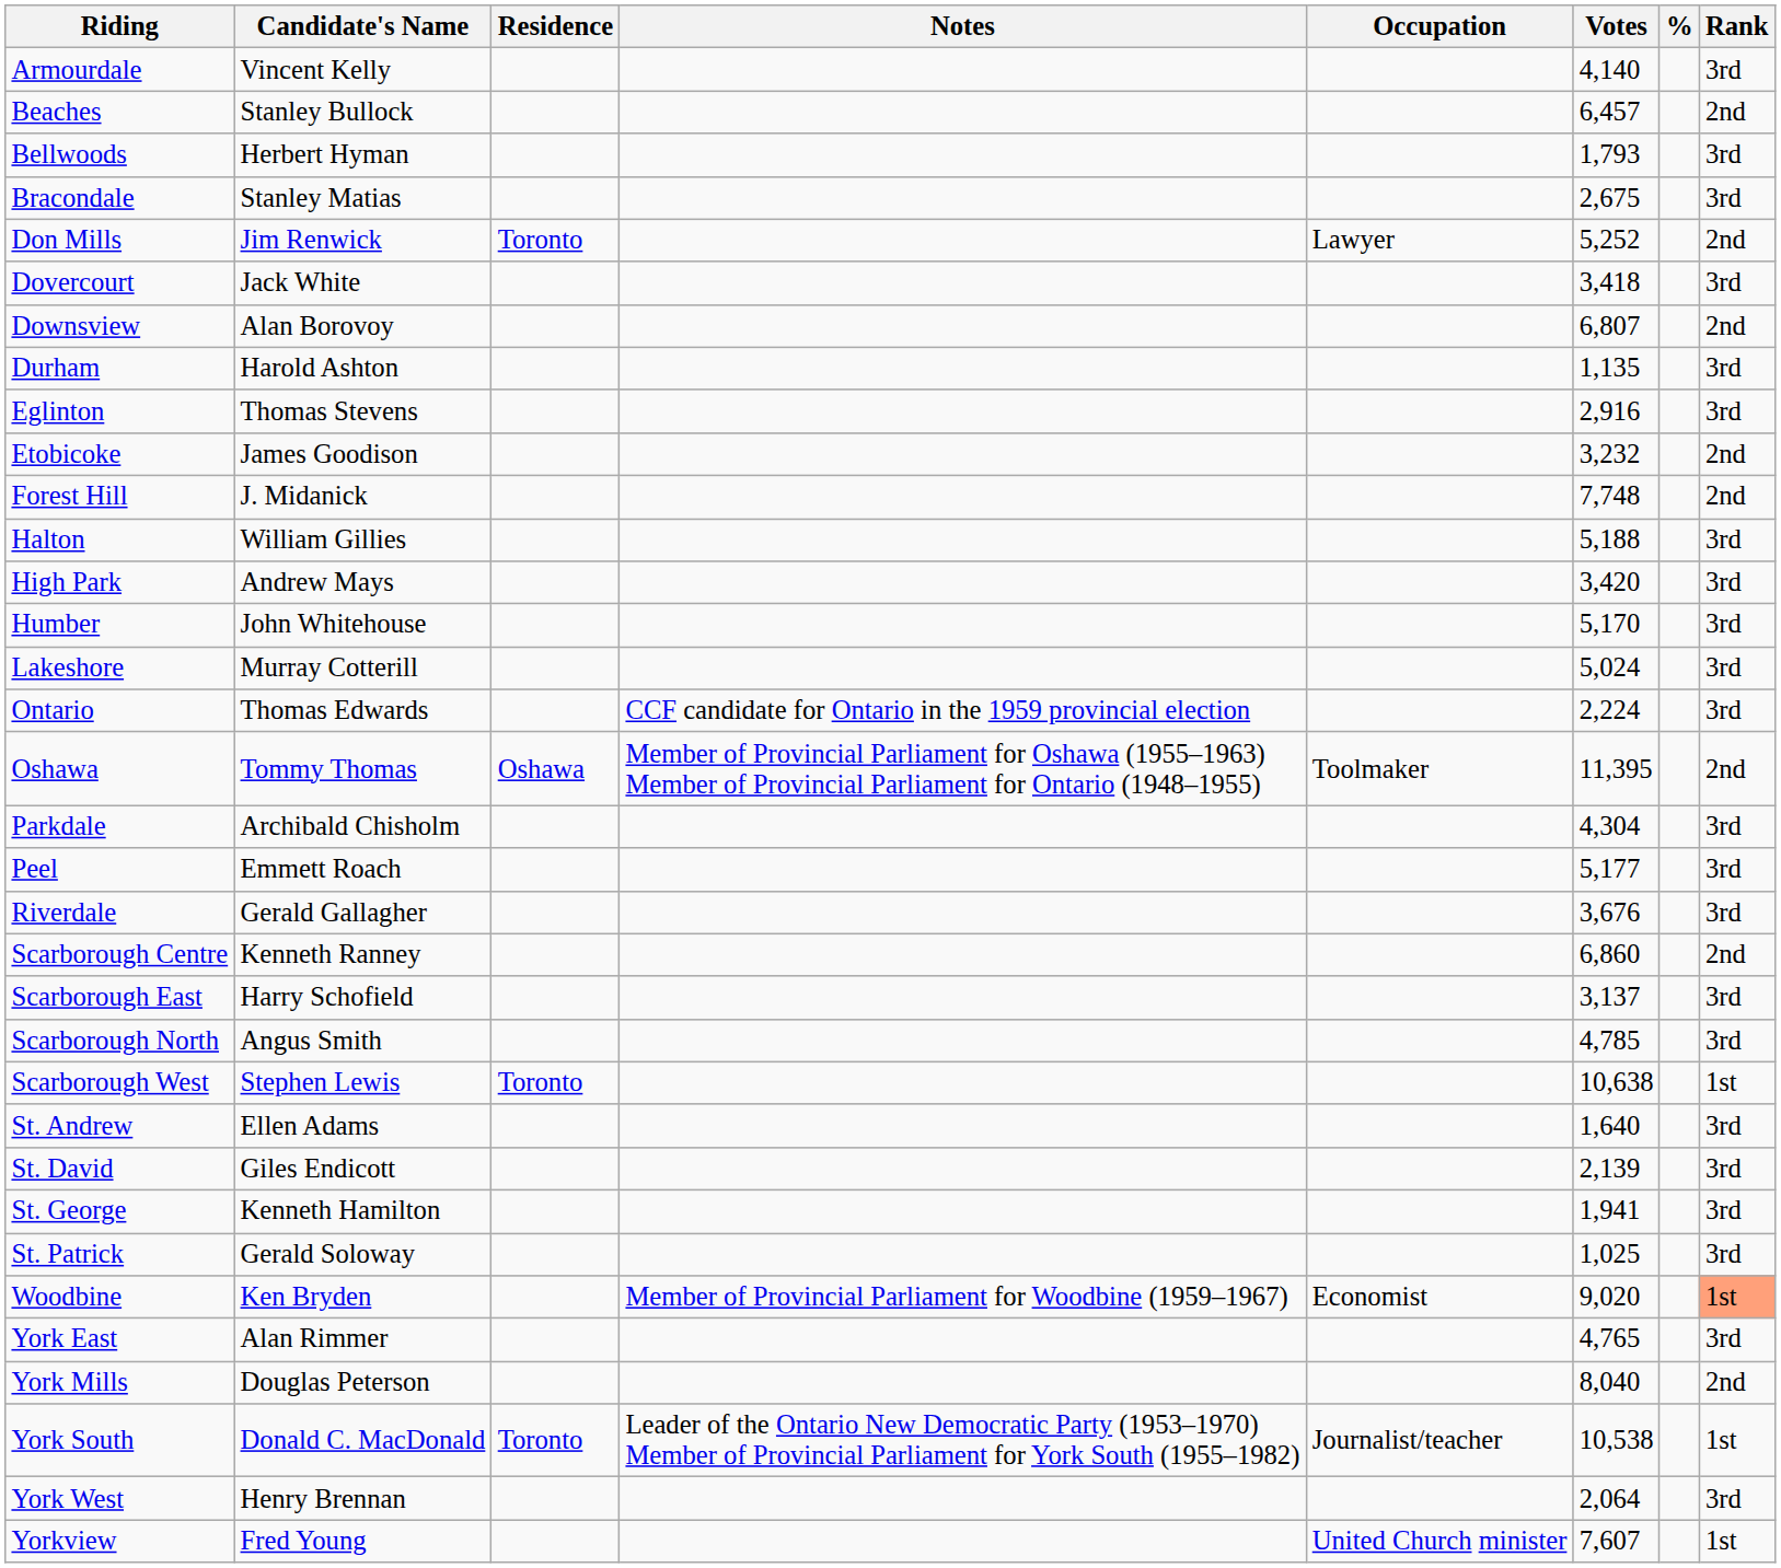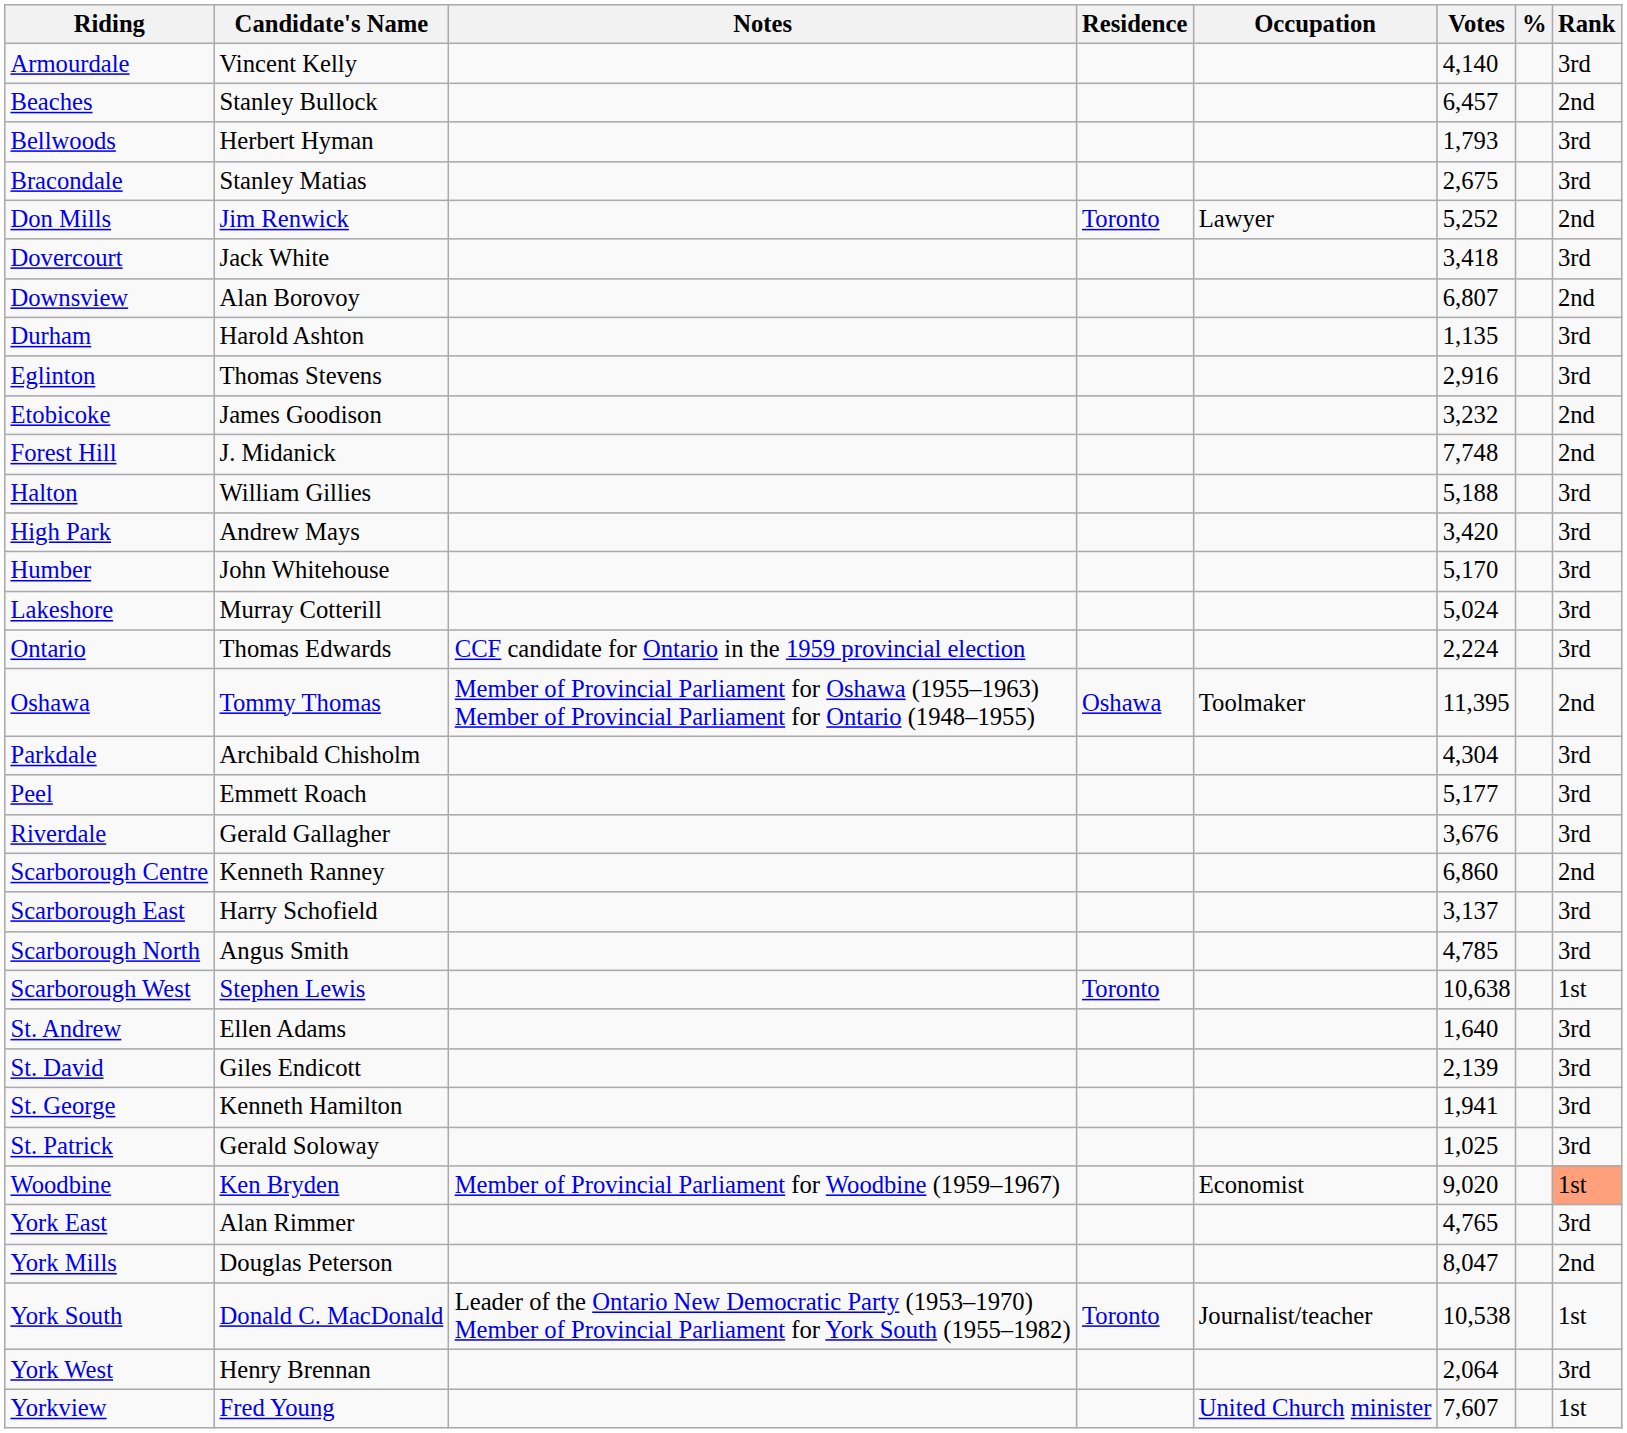 <table class="wikitable sortable">
 <tr>
 <th>Riding<br></th>
 <th>Candidate's Name</th>
+<th>Notes</th>
 <th>Residence</th>
-<th>Notes</th>
 <th>Occupation</th>
 <th>Votes</th>
 <th>%</th>
 <th>Rank</th>
 </tr>
 <tr>
 <td><a href='#'>Armourdale</a></td>
 <td>Vincent Kelly</td>
 <td></td>
 <td></td>
 <td></td>
 <td>4,140</td>
 <td></td>
 <td>3rd</td>
 </tr>
 <tr>
 <td><a href='#'>Beaches</a></td>
 <td>Stanley Bullock</td>
 <td></td>
 <td></td>
 <td></td>
 <td>6,457</td>
 <td></td>
 <td>2nd</td>
 </tr>
 <tr>
 <td><a href='#'>Bellwoods</a></td>
 <td>Herbert Hyman</td>
 <td></td>
 <td></td>
 <td></td>
 <td>1,793</td>
 <td></td>
 <td>3rd</td>
 </tr>
 <tr>
 <td><a href='#'>Bracondale</a></td>
 <td>Stanley Matias</td>
 <td></td>
 <td></td>
 <td></td>
 <td>2,675</td>
 <td></td>
 <td>3rd</td>
 </tr>
 <tr>
 <td><a href='#'>Don Mills</a></td>
 <td><a href='#'>Jim Renwick</a></td>
+<td></td>
 <td><a href='#'>Toronto</a></td>
-<td></td>
 <td>Lawyer</td>
 <td>5,252</td>
 <td></td>
 <td>2nd</td>
 </tr>
 <tr>
 <td><a href='#'>Dovercourt</a></td>
 <td>Jack White</td>
 <td></td>
 <td></td>
 <td></td>
 <td>3,418</td>
 <td></td>
 <td>3rd</td>
 </tr>
 <tr>
 <td><a href='#'>Downsview</a></td>
 <td>Alan Borovoy</td>
 <td></td>
 <td></td>
 <td></td>
 <td>6,807</td>
 <td></td>
 <td>2nd</td>
 </tr>
 <tr>
 <td><a href='#'>Durham</a></td>
 <td>Harold Ashton</td>
 <td></td>
 <td></td>
 <td></td>
 <td>1,135</td>
 <td></td>
 <td>3rd</td>
 </tr>
 <tr>
 <td><a href='#'>Eglinton</a></td>
 <td>Thomas Stevens</td>
 <td></td>
 <td></td>
 <td></td>
 <td>2,916</td>
 <td></td>
 <td>3rd</td>
 </tr>
 <tr>
 <td><a href='#'>Etobicoke</a></td>
 <td>James Goodison</td>
 <td></td>
 <td></td>
 <td></td>
 <td>3,232</td>
 <td></td>
 <td>2nd</td>
 </tr>
 <tr>
 <td><a href='#'>Forest Hill</a></td>
 <td>J. Midanick</td>
 <td></td>
 <td></td>
 <td></td>
 <td>7,748</td>
 <td></td>
 <td>2nd</td>
 </tr>
 <tr>
 <td><a href='#'>Halton</a></td>
 <td>William Gillies</td>
 <td></td>
 <td></td>
 <td></td>
 <td>5,188</td>
 <td></td>
 <td>3rd</td>
 </tr>
 <tr>
 <td><a href='#'>High Park</a></td>
 <td>Andrew Mays</td>
 <td></td>
 <td></td>
 <td></td>
 <td>3,420</td>
 <td></td>
 <td>3rd</td>
 </tr>
 <tr>
 <td><a href='#'>Humber</a></td>
 <td>John Whitehouse</td>
 <td></td>
 <td></td>
 <td></td>
 <td>5,170</td>
 <td></td>
 <td>3rd</td>
 </tr>
 <tr>
 <td><a href='#'>Lakeshore</a></td>
 <td>Murray Cotterill</td>
 <td></td>
 <td></td>
 <td></td>
 <td>5,024</td>
 <td></td>
 <td>3rd</td>
 </tr>
 <tr>
 <td><a href='#'>Ontario</a></td>
 <td>Thomas Edwards</td>
+<td><a href='#'>CCF</a> candidate for <a href='#'>Ontario</a> in the <a href='#'>1959 provincial election</a></td>
 <td></td>
-<td><a href='#'>CCF</a> candidate for <a href='#'>Ontario</a> in the <a href='#'>1959 provincial election</a></td>
 <td></td>
 <td>2,224</td>
 <td></td>
 <td>3rd</td>
 </tr>
 <tr>
 <td><a href='#'>Oshawa</a></td>
 <td><a href='#'>Tommy Thomas</a></td>
+<td><a href='#'>Member of Provincial Parliament</a> for <a href='#'>Oshawa</a> (1955–1963) <br> <a href='#'>Member of Provincial Parliament</a> for <a href='#'>Ontario</a> (1948–1955)</td>
 <td><a href='#'>Oshawa</a></td>
-<td><a href='#'>Member of Provincial Parliament</a> for <a href='#'>Oshawa</a> (1955–1963) <br> <a href='#'>Member of Provincial Parliament</a> for <a href='#'>Ontario</a> (1948–1955)</td>
 <td>Toolmaker</td>
 <td>11,395</td>
 <td></td>
 <td>2nd</td>
 </tr>
 <tr>
 <td><a href='#'>Parkdale</a></td>
 <td>Archibald Chisholm</td>
 <td></td>
 <td></td>
 <td></td>
 <td>4,304</td>
 <td></td>
 <td>3rd</td>
 </tr>
 <tr>
 <td><a href='#'>Peel</a></td>
 <td>Emmett Roach</td>
 <td></td>
 <td></td>
 <td></td>
 <td>5,177</td>
 <td></td>
 <td>3rd</td>
 </tr>
 <tr>
 <td><a href='#'>Riverdale</a></td>
 <td>Gerald Gallagher</td>
 <td></td>
 <td></td>
 <td></td>
 <td>3,676</td>
 <td></td>
 <td>3rd</td>
 </tr>
 <tr>
 <td><a href='#'>Scarborough Centre</a></td>
 <td>Kenneth Ranney</td>
 <td></td>
 <td></td>
 <td></td>
 <td>6,860</td>
 <td></td>
 <td>2nd</td>
 </tr>
 <tr>
 <td><a href='#'>Scarborough East</a></td>
 <td>Harry Schofield</td>
 <td></td>
 <td></td>
 <td></td>
 <td>3,137</td>
 <td></td>
 <td>3rd</td>
 </tr>
 <tr>
 <td><a href='#'>Scarborough North</a></td>
 <td>Angus Smith</td>
 <td></td>
 <td></td>
 <td></td>
 <td>4,785</td>
 <td></td>
 <td>3rd</td>
 </tr>
 <tr>
 <td><a href='#'>Scarborough West</a></td>
 <td><a href='#'>Stephen Lewis</a></td>
+<td></td>
 <td><a href='#'>Toronto</a></td>
-<td></td>
 <td></td>
 <td>10,638</td>
 <td></td>
 <td>1st</td>
 </tr>
 <tr>
 <td><a href='#'>St. Andrew</a></td>
 <td>Ellen Adams</td>
 <td></td>
 <td></td>
 <td></td>
 <td>1,640</td>
 <td></td>
 <td>3rd</td>
 </tr>
 <tr>
 <td><a href='#'>St. David</a></td>
 <td>Giles Endicott</td>
 <td></td>
 <td></td>
 <td></td>
 <td>2,139</td>
 <td></td>
 <td>3rd</td>
 </tr>
 <tr>
 <td><a href='#'>St. George</a></td>
 <td>Kenneth Hamilton</td>
 <td></td>
 <td></td>
 <td></td>
 <td>1,941</td>
 <td></td>
 <td>3rd</td>
 </tr>
 <tr>
 <td><a href='#'>St. Patrick</a></td>
 <td>Gerald Soloway</td>
 <td></td>
 <td></td>
 <td></td>
 <td>1,025</td>
 <td></td>
 <td>3rd</td>
 </tr>
 <tr>
 <td><a href='#'>Woodbine</a></td>
 <td><a href='#'>Ken Bryden</a></td>
+<td><a href='#'>Member of Provincial Parliament</a> for <a href='#'>Woodbine</a> (1959–1967)</td>
 <td></td>
-<td><a href='#'>Member of Provincial Parliament</a> for <a href='#'>Woodbine</a> (1959–1967)</td>
 <td>Economist</td>
 <td>9,020</td>
 <td></td>
 <td style="background: lightsalmon;">1st</td>
 </tr>
 <tr>
 <td><a href='#'>York East</a></td>
 <td>Alan Rimmer</td>
 <td></td>
 <td></td>
 <td></td>
 <td>4,765</td>
 <td></td>
 <td>3rd</td>
 </tr>
 <tr>
 <td><a href='#'>York Mills</a></td>
 <td>Douglas Peterson</td>
 <td></td>
 <td></td>
 <td></td>
-<td>8,040</td>
+<td>8,047</td>
 <td></td>
 <td>2nd</td>
 </tr>
 <tr>
 <td><a href='#'>York South</a></td>
 <td><a href='#'>Donald C. MacDonald</a></td>
+<td>Leader of the <a href='#'>Ontario New Democratic Party</a> (1953–1970) <br> <a href='#'>Member of Provincial Parliament</a> for <a href='#'>York South</a> (1955–1982)</td>
 <td><a href='#'>Toronto</a></td>
-<td>Leader of the <a href='#'>Ontario New Democratic Party</a> (1953–1970) <br> <a href='#'>Member of Provincial Parliament</a> for <a href='#'>York South</a> (1955–1982)</td>
 <td>Journalist/teacher</td>
 <td>10,538</td>
 <td></td>
 <td>1st</td>
 </tr>
 <tr>
 <td><a href='#'>York West</a></td>
 <td>Henry Brennan</td>
 <td></td>
 <td></td>
 <td></td>
 <td>2,064</td>
 <td></td>
 <td>3rd</td>
 </tr>
 <tr>
 <td><a href='#'>Yorkview</a></td>
 <td><a href='#'>Fred Young</a></td>
 <td></td>
 <td></td>
 <td><a href='#'>United Church</a> <a href='#'>minister</a></td>
 <td>7,607</td>
 <td></td>
 <td>1st</td>
 </tr>
 </table>
